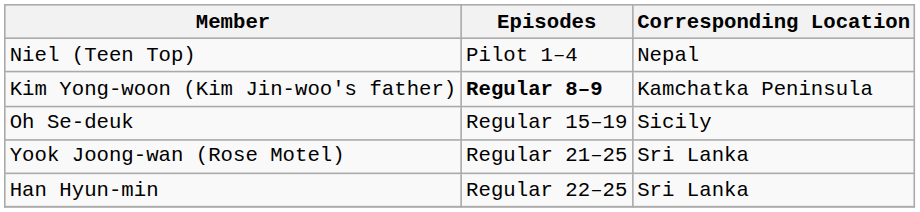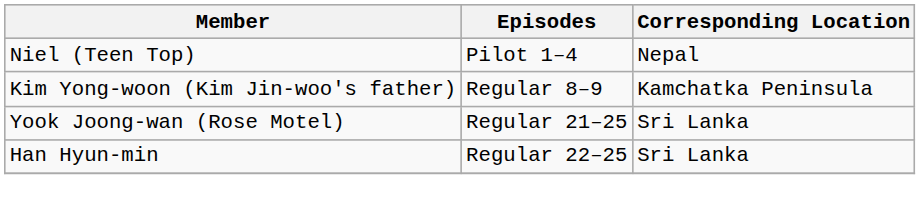 <table class="wikitable">
 <tr>
 <th>Member</th>
 <th>Episodes</th>
 <th>Corresponding Location</th>
 </tr>
 <tr>
 <td>Niel (Teen Top)</td>
 <td>Pilot 1–4</td>
 <td>Nepal</td>
 </tr>
 <tr>
 <td>Kim Yong-woon (Kim Jin-woo's father)</td>
-<td><strong>Regular 8–9</strong></td>
+<td>Regular 8–9</td>
 <td>Kamchatka Peninsula</td>
-</tr>
-<tr>
-<td>Oh Se-deuk</td>
-<td>Regular 15–19</td>
-<td>Sicily</td>
 </tr>
 <tr>
 <td>Yook Joong-wan (Rose Motel)</td>
 <td>Regular 21–25</td>
 <td>Sri Lanka</td>
 </tr>
 <tr>
 <td>Han Hyun-min</td>
 <td>Regular 22–25</td>
 <td>Sri Lanka</td>
 </tr>
 <tr>
 </tr>
 </table>
